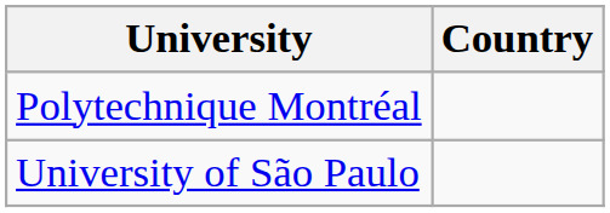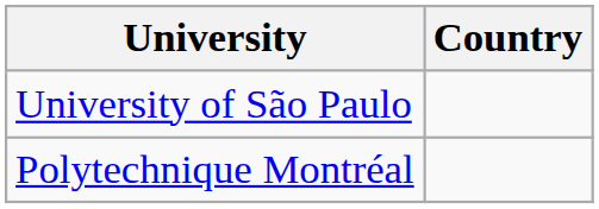 <table class="wikitable">
 <tr>
 <th>University</th>
 <th>Country</th>
 </tr>
 <tr>
+<td><a href='#'>University of São Paulo</a></td>
+<td></td>
+</tr>
+<tr>
 <td><a href='#'>Polytechnique Montréal</a></td>
 <td></td>
 </tr>
-<tr>
-<td><a href='#'>University of São Paulo</a></td>
-<td></td>
-</tr>
 </table>
